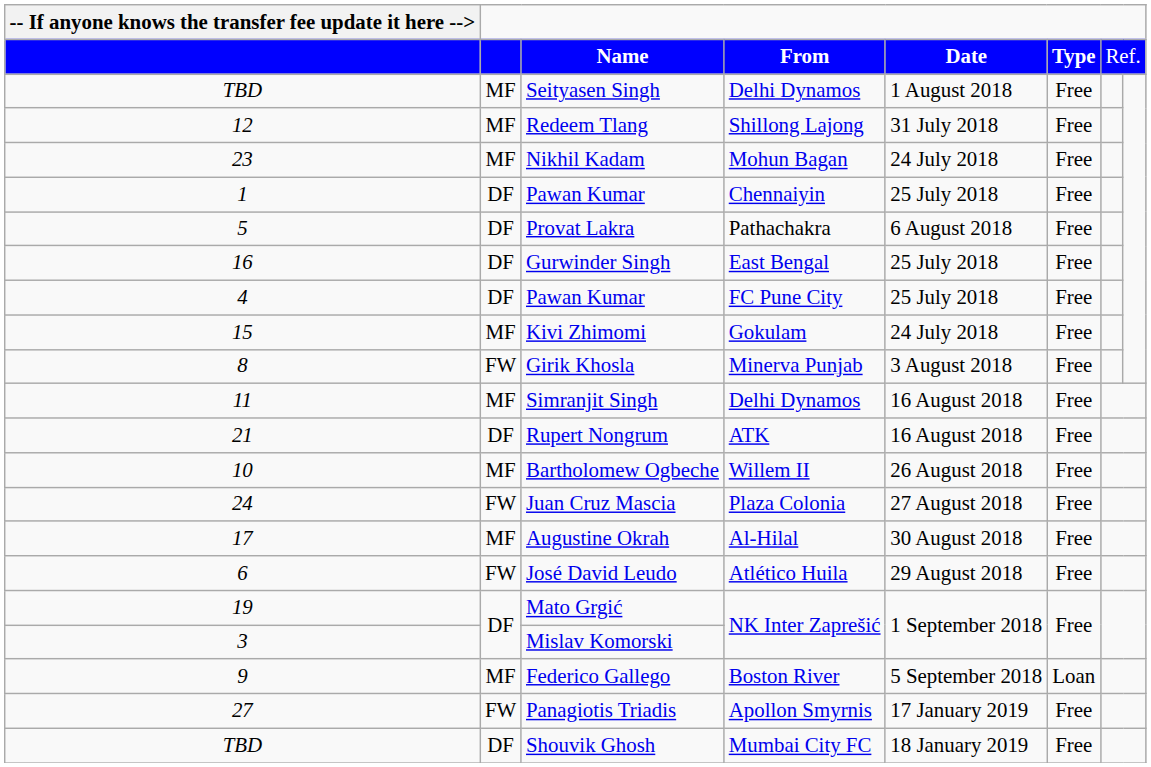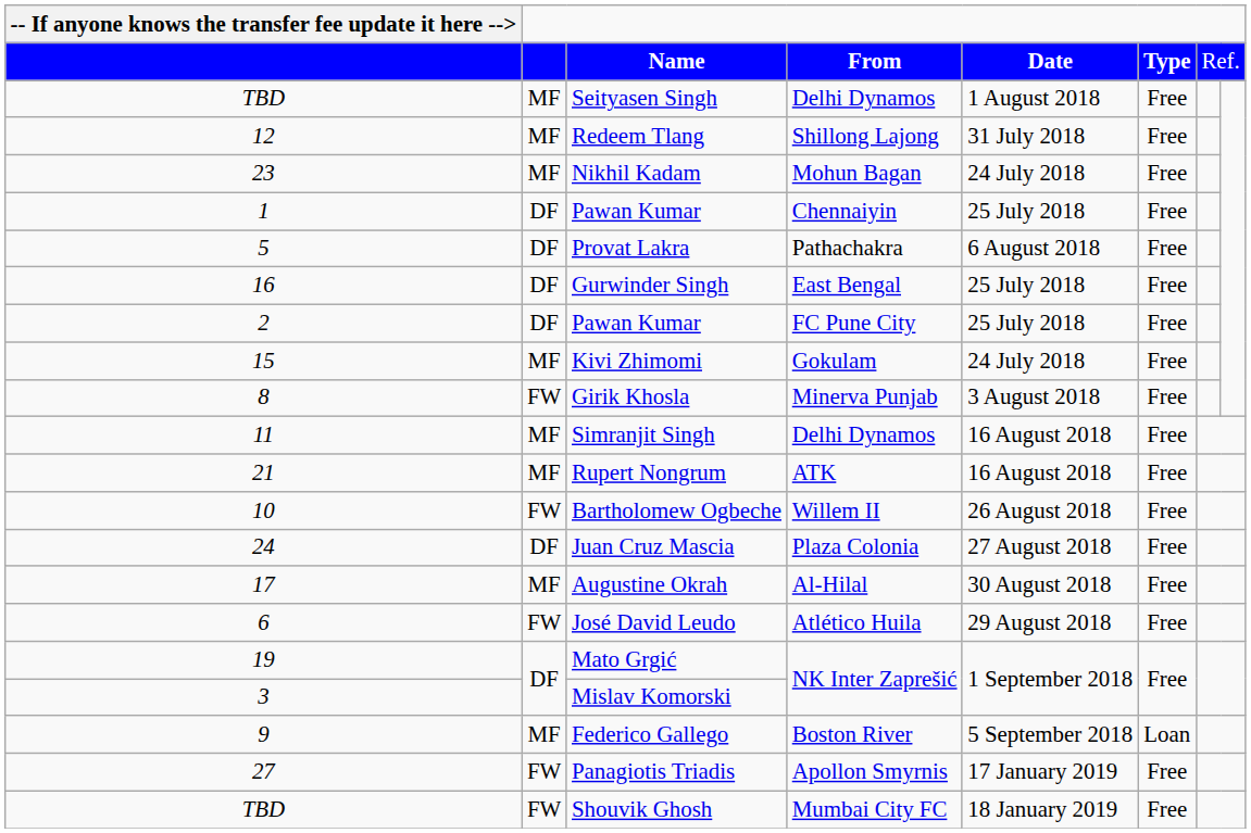 <table class="wikitable plainrowheaders sortable" style="text-align:center; font-size:90%">
 <tr>
 <th>-- If anyone knows the transfer fee update it here --></th>
 </tr>
 <tr>
 <th style="background:#00f; color:white;"></th>
 <th style="background:#00f; color:white; "></th>
 <th style="background:#00f; color:white; ">Name</th>
 <th style="background:#00f; color:white; ">From</th>
 <th style="background:#00f; color:white; ">Date</th>
 <th style="background:#00f; color:white; ">Type</th>
 <td colspan="2" ! style="background:#00f; color:white; ">Ref.</td>
 </tr>
 <tr>
 <td align="center"><em>TBD</em></td>
 <td>MF</td>
 <td align=left> <a href='#'>Seityasen Singh</a></td>
 <td align=left><a href='#'>Delhi Dynamos</a></td>
 <td align=left>1 August 2018</td>
 <td>Free</td>
 <td></td>
 <td rowspan="9"></td>
 </tr>
 <tr>
 <td align="center"><em>12</em></td>
 <td>MF</td>
 <td align=left> <a href='#'>Redeem Tlang</a></td>
 <td align=left><a href='#'>Shillong Lajong</a></td>
 <td align=left>31 July 2018</td>
 <td>Free</td>
 <td></td>
 </tr>
 <tr>
 <td align="center"><em>23</em></td>
 <td>MF</td>
 <td align=left> <a href='#'>Nikhil Kadam</a></td>
 <td align=left><a href='#'>Mohun Bagan</a></td>
 <td align=left>24 July 2018</td>
 <td>Free</td>
 <td></td>
 </tr>
 <tr>
 <td align="center"><em>1</em></td>
 <td>DF</td>
 <td align=left> <a href='#'>Pawan Kumar</a></td>
 <td align=left><a href='#'>Chennaiyin</a></td>
 <td align=left>25 July 2018</td>
 <td>Free</td>
 <td></td>
 </tr>
 <tr>
 <td align="center"><em>5</em></td>
 <td>DF</td>
 <td align=left> <a href='#'>Provat Lakra</a></td>
 <td align=left>Pathachakra</td>
 <td align=left>6 August 2018</td>
 <td>Free</td>
 <td></td>
 </tr>
 <tr>
 <td align="center"><em>16</em></td>
 <td>DF</td>
 <td align=left> <a href='#'>Gurwinder Singh</a></td>
 <td align=left><a href='#'>East Bengal</a></td>
 <td align=left>25 July 2018</td>
 <td>Free</td>
 <td></td>
 </tr>
 <tr>
-<td align="center"><em>4</em></td>
+<td align="center"><em>2</em></td>
 <td>DF</td>
 <td align=left> <a href='#'>Pawan Kumar</a></td>
 <td align=left><a href='#'>FC Pune City</a></td>
 <td align=left>25 July 2018</td>
 <td>Free</td>
 <td></td>
 </tr>
 <tr>
 <td align="center"><em>15</em></td>
 <td>MF</td>
 <td align=left> <a href='#'>Kivi Zhimomi</a></td>
 <td align=left><a href='#'>Gokulam</a></td>
 <td align=left>24 July 2018</td>
 <td>Free</td>
 <td></td>
 </tr>
 <tr>
 <td align="center"><em>8</em></td>
 <td>FW</td>
 <td align=left> <a href='#'>Girik Khosla</a></td>
 <td align=left><a href='#'>Minerva Punjab</a></td>
 <td align=left>3 August 2018</td>
 <td>Free</td>
 <td></td>
 </tr>
 <tr>
 <td align="center"><em>11</em></td>
 <td>MF</td>
 <td align=left> <a href='#'>Simranjit Singh</a></td>
 <td align=left><a href='#'>Delhi Dynamos</a></td>
 <td align=left>16 August 2018</td>
 <td>Free</td>
 <td colspan="2"></td>
 </tr>
 <tr>
 <td align="center"><em>21</em></td>
-<td>DF</td>
+<td>MF</td>
 <td align=left> <a href='#'>Rupert Nongrum</a></td>
 <td align=left><a href='#'>ATK</a></td>
 <td align=left>16 August 2018</td>
 <td>Free</td>
 <td colspan="2"></td>
 </tr>
 <tr>
 <td align="center"><em>10</em></td>
-<td>MF</td>
+<td>FW</td>
 <td align=left> <a href='#'>Bartholomew Ogbeche</a></td>
 <td align=left><a href='#'>Willem II</a></td>
 <td align=left>26 August 2018</td>
 <td>Free</td>
 <td colspan="2"></td>
 </tr>
 <tr>
 <td align="center"><em>24</em></td>
-<td>FW</td>
+<td>DF</td>
 <td align=left> <a href='#'>Juan Cruz Mascia</a></td>
 <td align=left><a href='#'>Plaza Colonia</a></td>
 <td align=left>27 August 2018</td>
 <td>Free</td>
 <td colspan="2"></td>
 </tr>
 <tr>
 <td align="center"><em>17</em></td>
 <td>MF</td>
 <td align=left> <a href='#'>Augustine Okrah</a></td>
 <td align=left><a href='#'>Al-Hilal</a></td>
 <td align=left>30 August 2018</td>
 <td>Free</td>
 <td colspan="2"></td>
 </tr>
 <tr>
 <td align="center"><em>6</em></td>
 <td>FW</td>
 <td align=left> <a href='#'>José David Leudo</a></td>
 <td align=left><a href='#'>Atlético Huila</a></td>
 <td align=left>29 August 2018</td>
 <td>Free</td>
 <td colspan="2"></td>
 </tr>
 <tr>
 <td align="center"><em>19</em></td>
 <td rowspan="2">DF</td>
 <td align=left> <a href='#'>Mato Grgić</a></td>
 <td align=left rowspan="2"><a href='#'>NK Inter Zaprešić</a></td>
 <td align=left rowspan="2">1 September 2018</td>
 <td rowspan="2">Free</td>
 <td colspan="2" rowspan="2"></td>
 </tr>
 <tr>
 <td align="center"><em>3</em></td>
 <td align=left><a href='#'>Mislav Komorski</a></td>
 </tr>
 <tr>
 <td align="center"><em>9</em></td>
 <td>MF</td>
 <td align=left> <a href='#'>Federico Gallego</a></td>
 <td align=left><a href='#'>Boston River</a></td>
 <td align=left>5 September 2018</td>
 <td>Loan</td>
 <td colspan="2"></td>
 </tr>
 <tr>
 <td align="center"><em>27</em></td>
 <td>FW</td>
 <td align=left> <a href='#'>Panagiotis Triadis</a></td>
 <td align=left><a href='#'>Apollon Smyrnis</a></td>
 <td align=left>17 January 2019</td>
 <td>Free</td>
 <td colspan="2"></td>
 </tr>
 <tr>
 <td align="center"><em>TBD</em></td>
-<td>DF</td>
+<td>FW</td>
 <td align=left> <a href='#'>Shouvik Ghosh</a></td>
 <td align=left><a href='#'>Mumbai City FC</a></td>
 <td align=left>18 January 2019</td>
 <td>Free</td>
 <td colspan="2"></td>
 </tr>
 </table>
